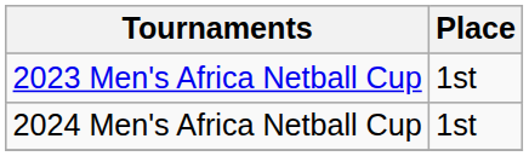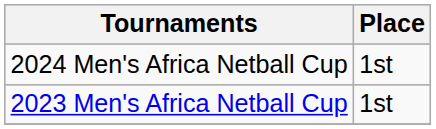 <table class="wikitable collapsible">
 <tr>
 <th>Tournaments</th>
 <th>Place</th>
 </tr>
 <tr>
-<td><a href='#'>2023 Men's Africa Netball Cup</a></td>
+<td>2024 Men's Africa Netball Cup</td>
 <td>1st</td>
 </tr>
 <tr>
-<td>2024 Men's Africa Netball Cup</td>
+<td><a href='#'>2023 Men's Africa Netball Cup</a></td>
 <td>1st</td>
 </tr>
 <tr>
 </tr>
 </table>
